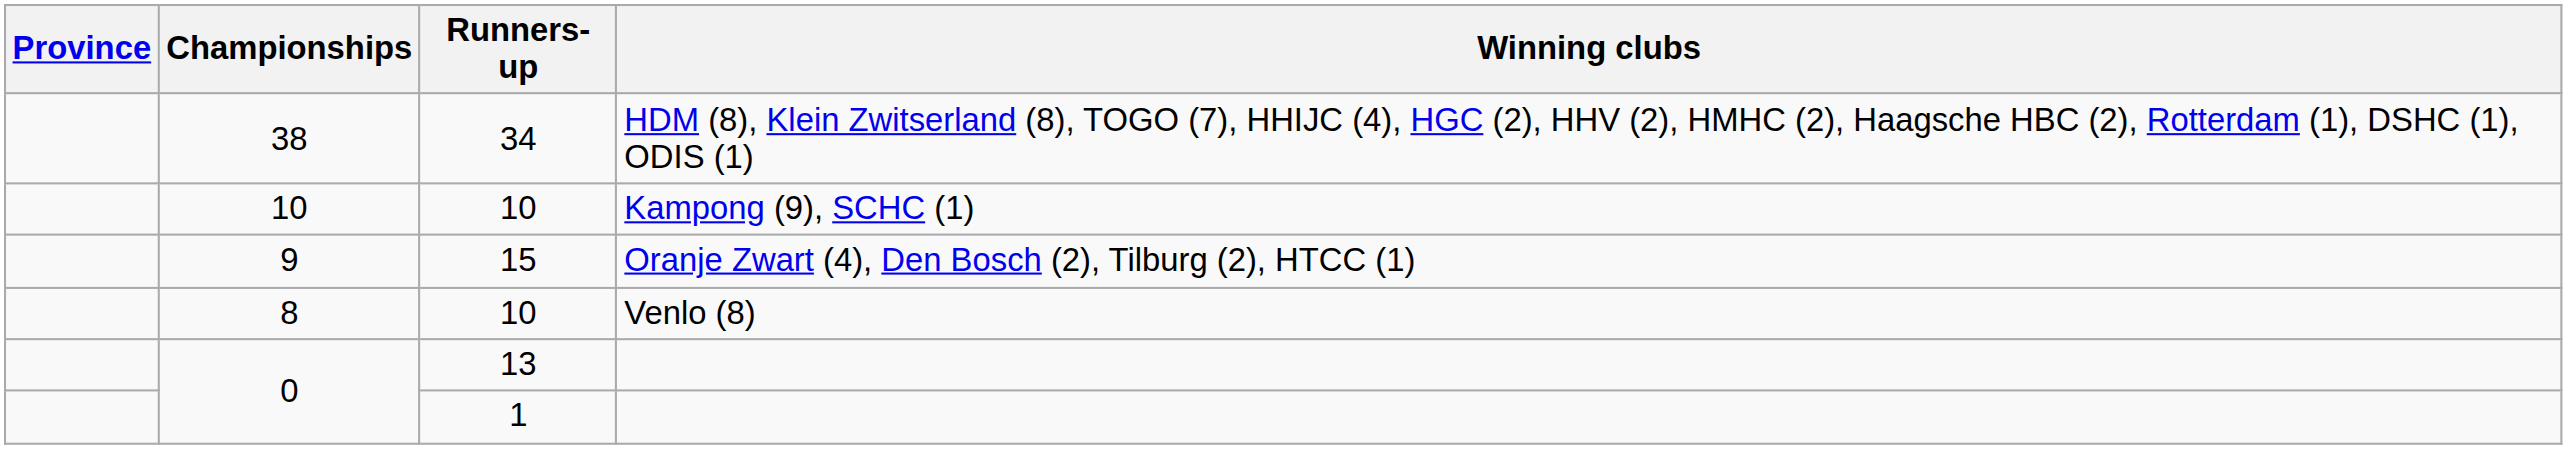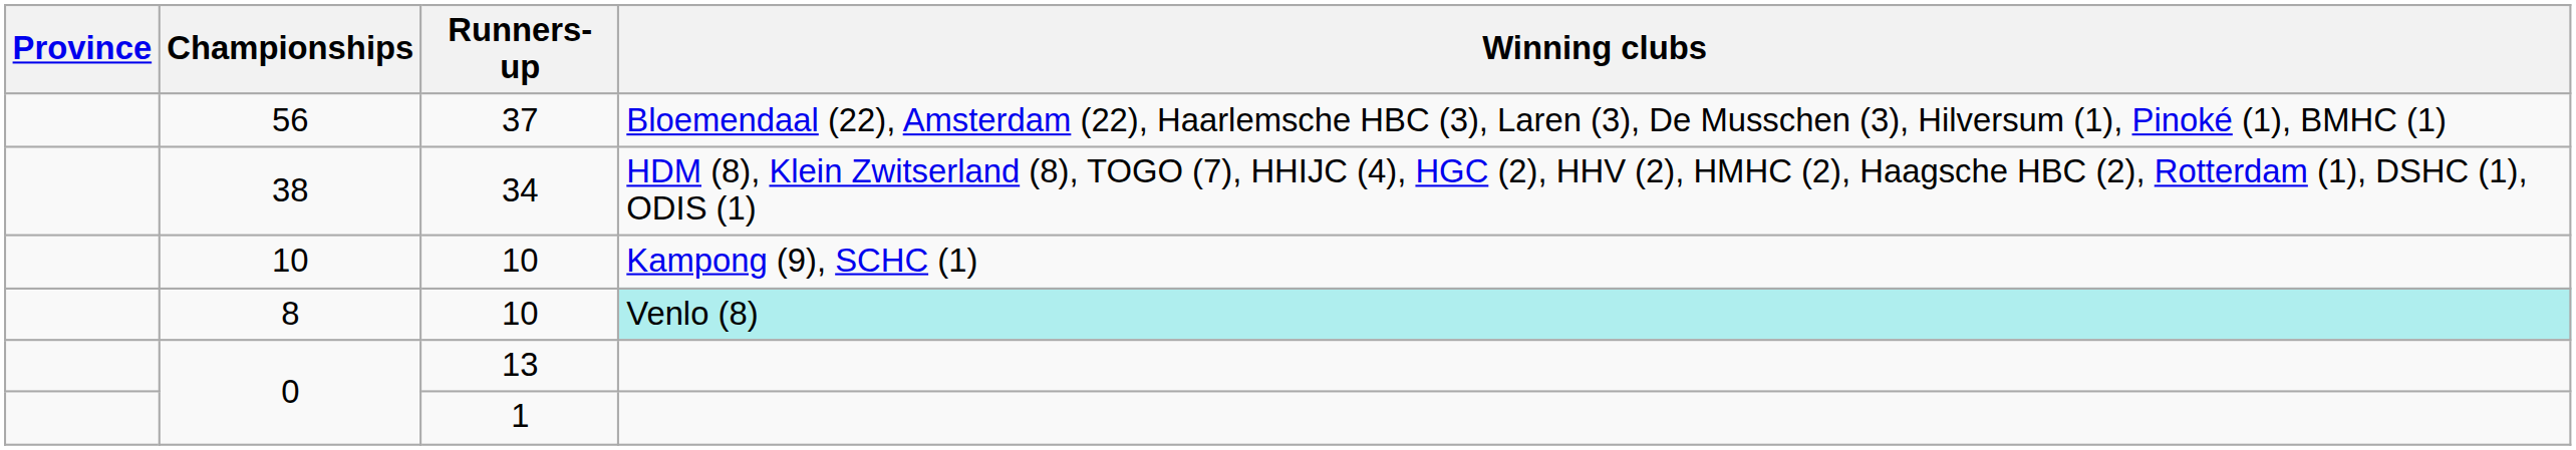 <table class=wikitable>
 <tr>
 <th><a href='#'>Province</a></th>
 <th>Championships</th>
 <th>Runners-up</th>
 <th>Winning clubs</th>
+</tr>
+<tr>
+<td></td>
+<td align=center>56</td>
+<td align="center">37</td>
+<td><a href='#'>Bloemendaal</a> (22), <a href='#'>Amsterdam</a> (22), Haarlemsche HBC (3), Laren (3), De Musschen (3), Hilversum (1), <a href='#'>Pinoké</a> (1), BMHC (1)</td>
 </tr>
 <tr>
 <td></td>
 <td align=center>38</td>
 <td align=center>34</td>
 <td><a href='#'>HDM</a> (8), <a href='#'>Klein Zwitserland</a> (8), TOGO (7), HHIJC (4), <a href='#'>HGC</a> (2), HHV (2), HMHC (2), Haagsche HBC (2), <a href='#'>Rotterdam</a> (1), DSHC (1), ODIS (1)</td>
 </tr>
 <tr>
 <td></td>
 <td align=center>10</td>
 <td align=center>10</td>
 <td><a href='#'>Kampong</a> (9), <a href='#'>SCHC</a> (1)</td>
 </tr>
 <tr>
 <td></td>
-<td align=center>9</td>
-<td align=center>15</td>
-<td><a href='#'>Oranje Zwart</a> (4), <a href='#'>Den Bosch</a> (2), Tilburg (2), HTCC (1)</td>
-</tr>
-<tr>
-<td></td>
 <td align=center>8</td>
 <td align=center>10</td>
-<td>Venlo (8)</td>
+<td style="background: paleturquoise;">Venlo (8)</td>
 </tr>
 <tr>
 <td></td>
 <td align=center rowspan=2>0</td>
 <td align=center>13</td>
 <td></td>
 </tr>
 <tr>
 <td></td>
 <td align=center>1</td>
 <td></td>
 </tr>
 </table>
